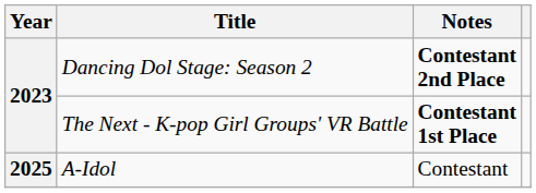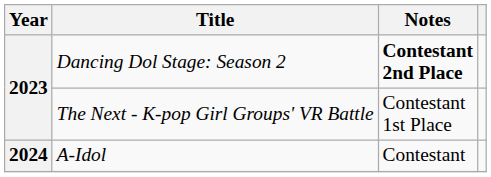 <table class="wikitable sortable plainrowheaders">
 <tr>
 <th scope="col">Year</th>
 <th scope="col">Title</th>
 <th scope="col">Notes</th>
 <th scope="col" class="unsortable"></th>
 </tr>
 <tr>
 <th rowspan="2">2023</th>
 <td><em>Dancing Dol Stage: Season 2</em></td>
 <td><strong>Contestant<br>2nd Place</strong></td>
 <td></td>
 </tr>
 <tr>
 <td><em>The Next - K-pop Girl Groups' VR Battle</em></td>
-<td><strong>Contestant<br>1st Place</strong></td>
+<td>Contestant<br>1st Place</td>
 <td></td>
 </tr>
 <tr>
-<th>2025</th>
+<th>2024</th>
 <td><em>A-Idol</em></td>
 <td>Contestant</td>
 <td></td>
 </tr>
 <tr>
 </tr>
 </table>
